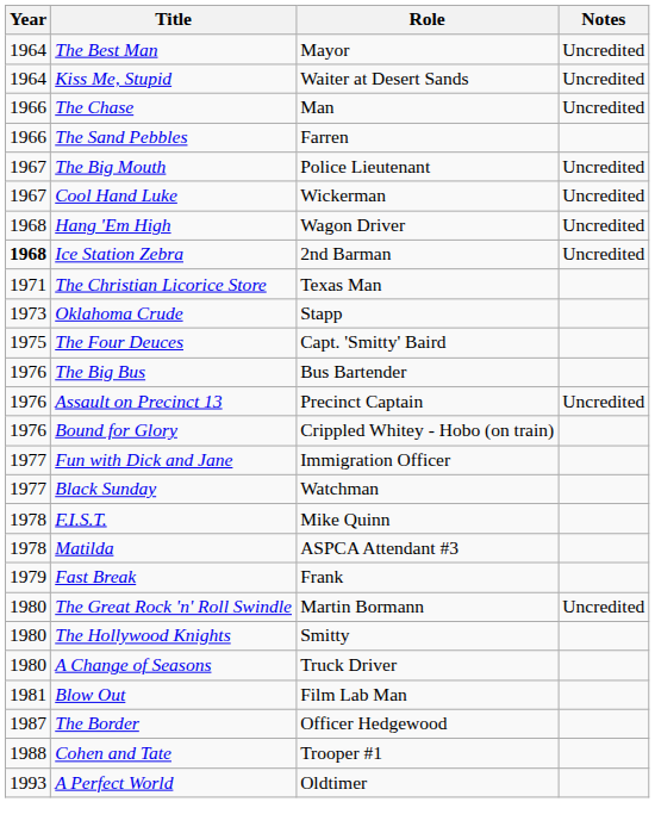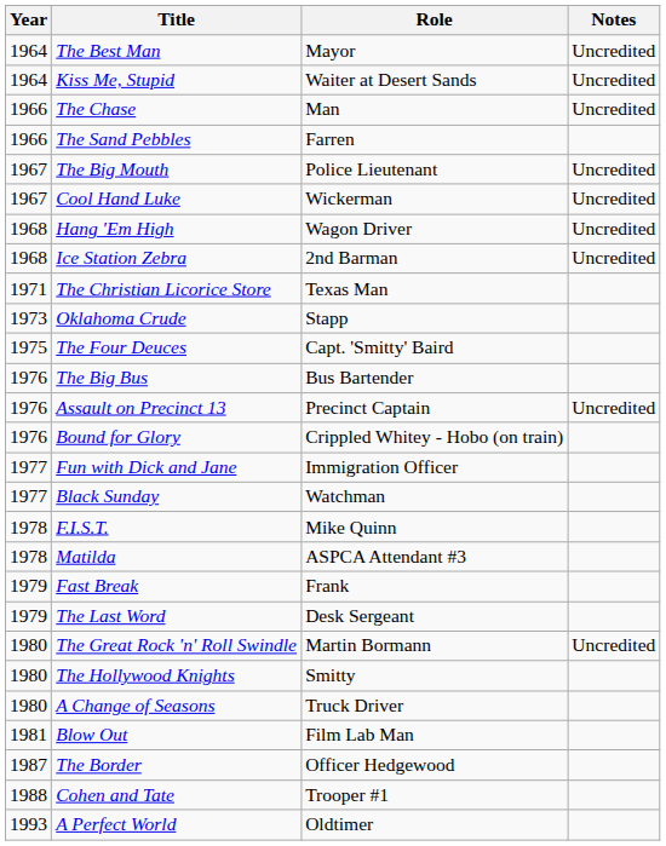 <table class="wikitable">
 <tr>
 <th>Year</th>
 <th>Title</th>
 <th>Role</th>
 <th>Notes</th>
 </tr>
 <tr>
 <td>1964</td>
 <td><em><a href='#'>The Best Man</a></em></td>
 <td>Mayor</td>
 <td>Uncredited</td>
 </tr>
 <tr>
 <td>1964</td>
 <td><em><a href='#'>Kiss Me, Stupid</a></em></td>
 <td>Waiter at Desert Sands</td>
 <td>Uncredited</td>
 </tr>
 <tr>
 <td>1966</td>
 <td><em><a href='#'>The Chase</a></em></td>
 <td>Man</td>
 <td>Uncredited</td>
 </tr>
 <tr>
 <td>1966</td>
 <td><em><a href='#'>The Sand Pebbles</a></em></td>
 <td>Farren</td>
 <td></td>
 </tr>
 <tr>
 <td>1967</td>
 <td><em><a href='#'>The Big Mouth</a></em></td>
 <td>Police Lieutenant</td>
 <td>Uncredited</td>
 </tr>
 <tr>
 <td>1967</td>
 <td><em><a href='#'>Cool Hand Luke</a></em></td>
 <td>Wickerman</td>
 <td>Uncredited</td>
 </tr>
 <tr>
 <td>1968</td>
 <td><em><a href='#'>Hang 'Em High</a></em></td>
 <td>Wagon Driver</td>
 <td>Uncredited</td>
 </tr>
 <tr>
-<td><strong>1968</strong></td>
+<td>1968</td>
 <td><em><a href='#'>Ice Station Zebra</a></em></td>
 <td>2nd Barman</td>
 <td>Uncredited</td>
 </tr>
 <tr>
 <td>1971</td>
 <td><em><a href='#'>The Christian Licorice Store</a></em></td>
 <td>Texas Man</td>
 <td></td>
 </tr>
 <tr>
 <td>1973</td>
 <td><em><a href='#'>Oklahoma Crude</a></em></td>
 <td>Stapp</td>
 <td></td>
 </tr>
 <tr>
 <td>1975</td>
 <td><em><a href='#'>The Four Deuces</a></em></td>
 <td>Capt. 'Smitty' Baird</td>
 <td></td>
 </tr>
 <tr>
 <td>1976</td>
 <td><em><a href='#'>The Big Bus</a></em></td>
 <td>Bus Bartender</td>
 <td></td>
 </tr>
 <tr>
 <td>1976</td>
 <td><em><a href='#'>Assault on Precinct 13</a></em></td>
 <td>Precinct Captain</td>
 <td>Uncredited</td>
 </tr>
 <tr>
 <td>1976</td>
 <td><em><a href='#'>Bound for Glory</a></em></td>
 <td>Crippled Whitey - Hobo (on train)</td>
 <td></td>
 </tr>
 <tr>
 <td>1977</td>
 <td><em><a href='#'>Fun with Dick and Jane</a></em></td>
 <td>Immigration Officer</td>
 <td></td>
 </tr>
 <tr>
 <td>1977</td>
 <td><em><a href='#'>Black Sunday</a></em></td>
 <td>Watchman</td>
 <td></td>
 </tr>
 <tr>
 <td>1978</td>
 <td><em><a href='#'>F.I.S.T.</a></em></td>
 <td>Mike Quinn</td>
 <td></td>
 </tr>
 <tr>
 <td>1978</td>
 <td><em><a href='#'>Matilda</a></em></td>
 <td>ASPCA Attendant #3</td>
 <td></td>
 </tr>
 <tr>
 <td>1979</td>
 <td><em><a href='#'>Fast Break</a></em></td>
 <td>Frank</td>
 <td></td>
 </tr>
 <tr>
+<td>1979</td>
+<td><em><a href='#'>The Last Word</a></em></td>
+<td>Desk Sergeant</td>
+<td></td>
+</tr>
+<tr>
 <td>1980</td>
 <td><em><a href='#'>The Great Rock 'n' Roll Swindle</a></em></td>
 <td>Martin Bormann</td>
 <td>Uncredited</td>
 </tr>
 <tr>
 <td>1980</td>
 <td><em><a href='#'>The Hollywood Knights</a></em></td>
 <td>Smitty</td>
 <td></td>
 </tr>
 <tr>
 <td>1980</td>
 <td><em><a href='#'>A Change of Seasons</a></em></td>
 <td>Truck Driver</td>
 <td></td>
 </tr>
 <tr>
 <td>1981</td>
 <td><em><a href='#'>Blow Out</a></em></td>
 <td>Film Lab Man</td>
 <td></td>
 </tr>
 <tr>
 <td>1987</td>
 <td><em><a href='#'>The Border</a></em></td>
 <td>Officer Hedgewood</td>
 <td></td>
 </tr>
 <tr>
 <td>1988</td>
 <td><em><a href='#'>Cohen and Tate</a></em></td>
 <td>Trooper #1</td>
 <td></td>
 </tr>
 <tr>
 <td>1993</td>
 <td><em><a href='#'>A Perfect World</a></em></td>
 <td>Oldtimer</td>
 <td></td>
 </tr>
 </table>
